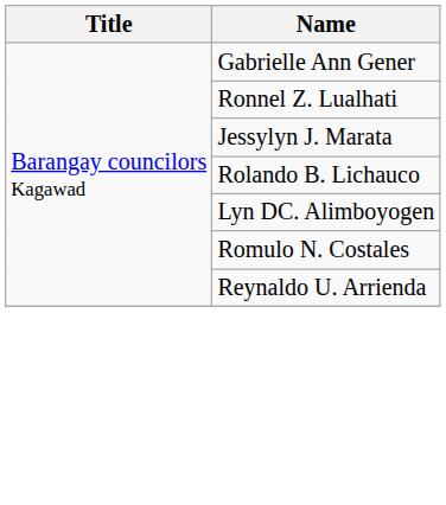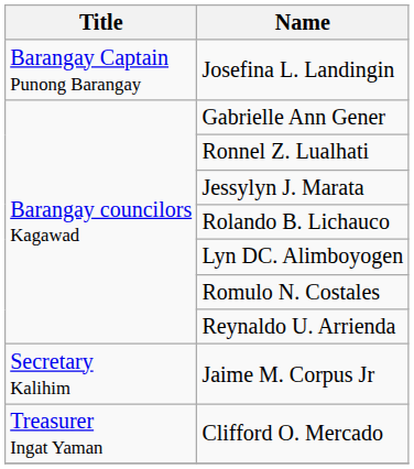 <table class="wikitable">
 <tr>
 <th>Title</th>
 <th>Name</th>
+</tr>
+<tr>
+<td><a href='#'>Barangay Captain</a><br><small>Punong Barangay</small></td>
+<td>Josefina L. Landingin</td>
 </tr>
 <tr>
 <td rowspan=7><a href='#'>Barangay councilors</a><br><small>Kagawad</small></td>
 <td>Gabrielle Ann Gener</td>
 </tr>
 <tr>
 <td>Ronnel Z. Lualhati</td>
 </tr>
 <tr>
 <td>Jessylyn J. Marata</td>
 </tr>
 <tr>
 <td>Rolando B. Lichauco</td>
 </tr>
 <tr>
 <td>Lyn DC. Alimboyogen</td>
 </tr>
 <tr>
 <td>Romulo N. Costales</td>
 </tr>
 <tr>
 <td>Reynaldo U. Arrienda</td>
 </tr>
 <tr>
+<td><a href='#'>Secretary</a><br><small>Kalihim</small></td>
+<td>Jaime M. Corpus Jr</td>
+</tr>
+<tr>
+<td><a href='#'>Treasurer</a><br><small>Ingat Yaman</small></td>
+<td>Clifford O. Mercado</td>
+</tr>
+<tr>
 </tr>
 </table>
